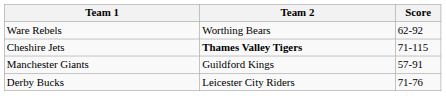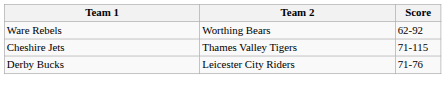 <table class="wikitable" style="font-size: 100%">
 <tr>
 <th width=280>Team 1</th>
 <th width=280>Team 2</th>
 <th width=60>Score</th>
 </tr>
 <tr>
 <td>Ware Rebels</td>
 <td>Worthing Bears</td>
 <td>62-92</td>
 </tr>
 <tr>
 <td>Cheshire Jets</td>
-<td><strong>Thames Valley Tigers</strong></td>
+<td>Thames Valley Tigers</td>
 <td>71-115</td>
-</tr>
-<tr>
-<td>Manchester Giants</td>
-<td>Guildford Kings</td>
-<td>57-91</td>
 </tr>
 <tr>
 <td>Derby Bucks</td>
 <td>Leicester City Riders</td>
 <td>71-76</td>
 </tr>
 </table>
